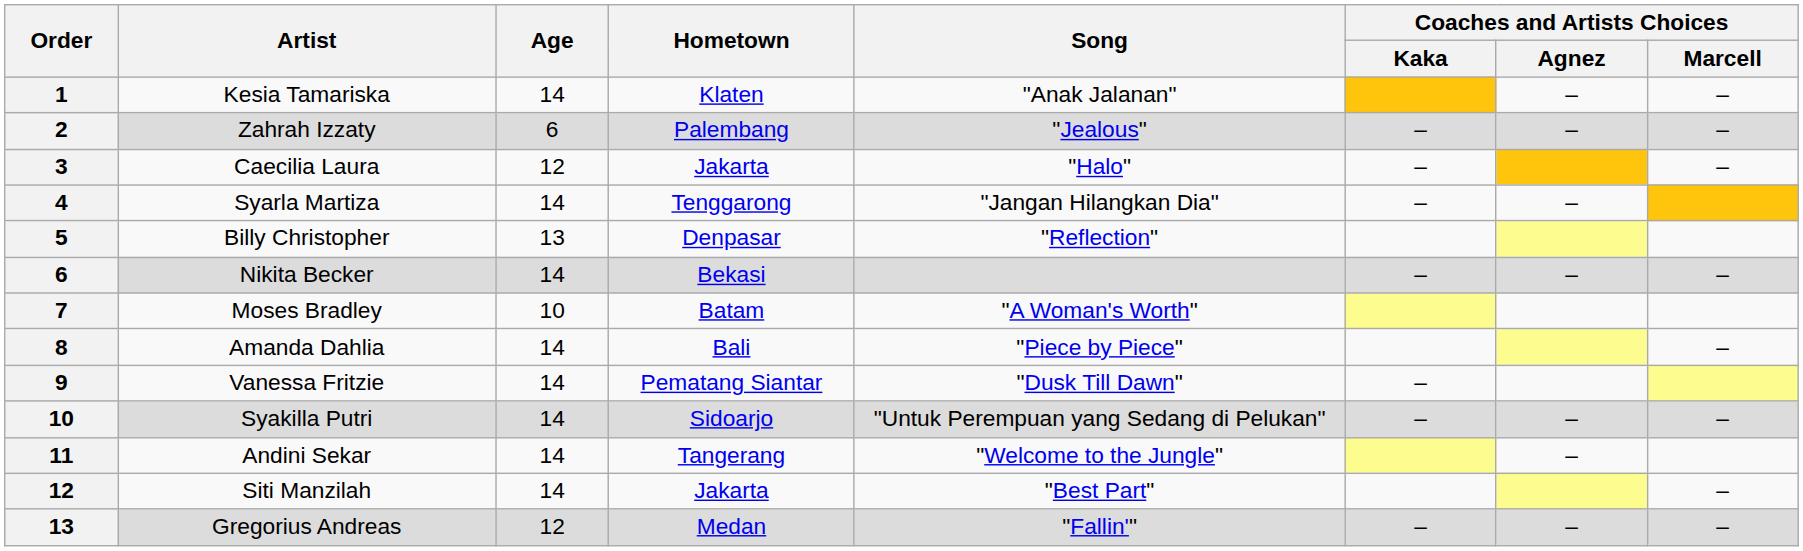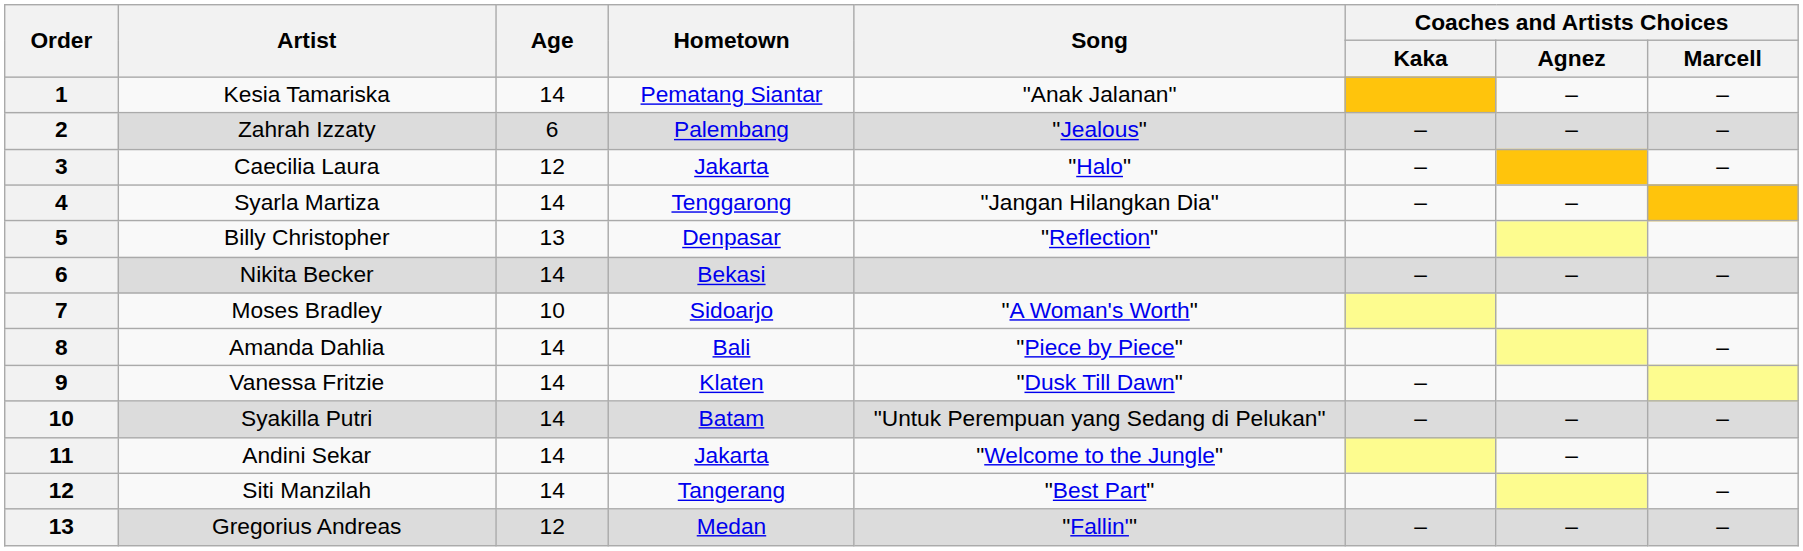 <table class="wikitable" style="text-align:center; width:100%;">
 <tr>
 <th rowspan="2" scope="col" style="width:06%;">Order</th>
 <th rowspan="2" scope="col" style="width:20%;">Artist</th>
 <th rowspan="2" scope="col" style="width:06%;">Age</th>
 <th rowspan="2" scope="col" style="width:13%;">Hometown</th>
 <th rowspan="2" scope="col" style="width:26%;">Song</th>
 <th colspan="3" scope="col" style="width:40%;">Coaches and Artists Choices</th>
 </tr>
 <tr>
 <th style="width:08%;">Kaka</th>
 <th style="width:08%;">Agnez</th>
 <th style="width:08%;">Marcell</th>
 </tr>
 <tr>
 <th>1</th>
 <td>Kesia Tamariska</td>
 <td>14</td>
-<td><a href='#'>Klaten</a></td>
+<td><a href='#'>Pematang Siantar</a></td>
 <td>"Anak Jalanan"</td>
 <td style="background:#ffc40c"><strong></strong></td>
 <td>–</td>
 <td>–</td>
 </tr>
 <tr style="background:#DCDCDC;">
 <th>2</th>
 <td>Zahrah Izzaty</td>
 <td>6</td>
 <td><a href='#'>Palembang</a></td>
 <td>"<a href='#'>Jealous</a>"</td>
 <td>–</td>
 <td>–</td>
 <td>–</td>
 </tr>
 <tr>
 <th>3</th>
 <td>Caecilia Laura</td>
 <td>12</td>
 <td><a href='#'>Jakarta</a></td>
 <td>"<a href='#'>Halo</a>"</td>
 <td>–</td>
 <td style="background:#ffc40c"><strong></strong></td>
 <td>–</td>
 </tr>
 <tr>
 <th>4</th>
 <td>Syarla Martiza</td>
 <td>14</td>
 <td><a href='#'>Tenggarong</a></td>
 <td>"Jangan Hilangkan Dia"</td>
 <td>–</td>
 <td>–</td>
 <td style="background:#ffc40c"><strong></strong></td>
 </tr>
 <tr>
 <th>5</th>
 <td>Billy Christopher</td>
 <td>13</td>
 <td><a href='#'>Denpasar</a></td>
 <td>"<a href='#'>Reflection</a>"</td>
 <td><strong></strong></td>
 <td style="background:#fdfc8f"><strong></strong></td>
 <td><strong></strong></td>
 </tr>
 <tr style="background:#DCDCDC;">
 <th>6</th>
 <td>Nikita Becker</td>
 <td>14</td>
 <td><a href='#'>Bekasi</a></td>
 <td></td>
 <td>–</td>
 <td>–</td>
 <td>–</td>
 </tr>
 <tr>
 <th>7</th>
 <td>Moses Bradley</td>
 <td>10</td>
-<td><a href='#'>Batam</a></td>
+<td><a href='#'>Sidoarjo</a></td>
 <td>"<a href='#'>A Woman's Worth</a>"</td>
 <td style="background:#fdfc8f"><strong></strong></td>
 <td><strong></strong></td>
 <td><strong></strong></td>
 </tr>
 <tr>
 <th>8</th>
 <td>Amanda Dahlia</td>
 <td>14</td>
 <td><a href='#'>Bali</a></td>
 <td>"<a href='#'>Piece by Piece</a>"</td>
 <td><strong></strong></td>
 <td style="background:#fdfc8f"><strong></strong></td>
 <td>–</td>
 </tr>
 <tr>
 <th>9</th>
 <td>Vanessa Fritzie</td>
 <td>14</td>
-<td><a href='#'>Pematang Siantar</a></td>
+<td><a href='#'>Klaten</a></td>
 <td>"<a href='#'>Dusk Till Dawn</a>"</td>
 <td>–</td>
 <td><strong></strong></td>
 <td style="background:#fdfc8f"><strong></strong></td>
 </tr>
 <tr style="background:#DCDCDC;">
 <th>10</th>
 <td>Syakilla Putri</td>
 <td>14</td>
-<td><a href='#'>Sidoarjo</a></td>
+<td><a href='#'>Batam</a></td>
 <td>"Untuk Perempuan yang Sedang di Pelukan"</td>
 <td>–</td>
 <td>–</td>
 <td>–</td>
 </tr>
 <tr>
 <th>11</th>
 <td>Andini Sekar</td>
 <td>14</td>
-<td><a href='#'>Tangerang</a></td>
+<td><a href='#'>Jakarta</a></td>
 <td>"<a href='#'>Welcome to the Jungle</a>"</td>
 <td style="background:#fdfc8f"><strong></strong></td>
 <td>–</td>
 <td><strong></strong></td>
 </tr>
 <tr>
 <th>12</th>
 <td>Siti Manzilah</td>
 <td>14</td>
-<td><a href='#'>Jakarta</a></td>
+<td><a href='#'>Tangerang</a></td>
 <td>"<a href='#'>Best Part</a>"</td>
 <td><strong></strong></td>
 <td style="background:#fdfc8f"><strong></strong></td>
 <td>–</td>
 </tr>
 <tr style="background:#DCDCDC;">
 <th>13</th>
 <td>Gregorius Andreas</td>
 <td>12</td>
 <td><a href='#'>Medan</a></td>
 <td>"<a href='#'>Fallin'</a>"</td>
 <td>–</td>
 <td>–</td>
 <td>–</td>
 </tr>
 </table>
